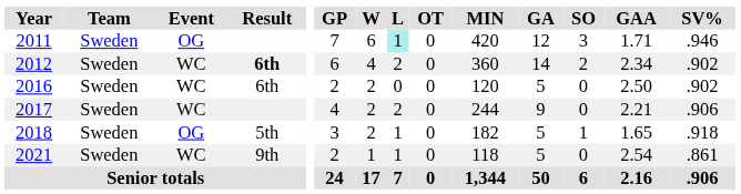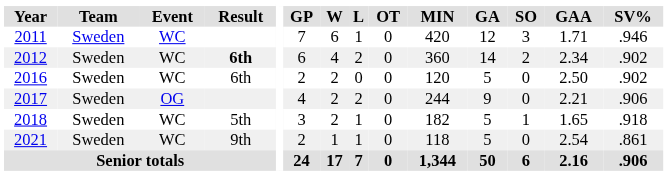 <table border="0" cellpadding="1" cellspacing="0" style="text-align:center; width:40em">
 <tr ALIGN="center" bgcolor="#e0e0e0">
 <th colspan="4" style="background:#fff;"></th>
 <th rowspan="99" style="background:#fff;"></th>
 </tr>
 <tr style="background:#e0e0e0; text-align:center;">
 <th>Year</th>
 <th>Team</th>
 <th>Event</th>
 <th>Result</th>
 <th rowspan="99" style="background:#fff;"></th>
 <th>GP</th>
 <th>W</th>
 <th>L</th>
 <th>OT</th>
 <th>MIN</th>
 <th>GA</th>
 <th>SO</th>
 <th>GAA</th>
 <th>SV%</th>
 </tr>
 <tr>
 <td><a href='#'>2011</a></td>
 <td><a href='#'>Sweden</a></td>
-<td><a href='#'>OG</a></td>
+<td><a href='#'>WC</a></td>
 <td></td>
 <td>7</td>
 <td>6</td>
-<td style="background: paleturquoise;">1</td>
+<td>1</td>
 <td>0</td>
 <td>420</td>
 <td>12</td>
 <td>3</td>
 <td>1.71</td>
 <td>.946</td>
 </tr>
 <tr style="background:#f0f0f0;">
 <td><a href='#'>2012</a></td>
 <td>Sweden</td>
 <td>WC</td>
 <td><strong>6th</strong></td>
 <td>6</td>
 <td>4</td>
 <td>2</td>
 <td>0</td>
 <td>360</td>
 <td>14</td>
 <td>2</td>
 <td>2.34</td>
 <td>.902</td>
 </tr>
 <tr>
 <td><a href='#'>2016</a></td>
 <td>Sweden</td>
 <td>WC</td>
 <td>6th</td>
 <td>2</td>
 <td>2</td>
 <td>0</td>
 <td>0</td>
 <td>120</td>
 <td>5</td>
 <td>0</td>
 <td>2.50</td>
 <td>.902</td>
 </tr>
 <tr style="background:#f0f0f0;">
 <td><a href='#'>2017</a></td>
 <td>Sweden</td>
-<td>WC</td>
+<td><a href='#'>OG</a></td>
 <td></td>
 <td>4</td>
 <td>2</td>
 <td>2</td>
 <td>0</td>
 <td>244</td>
 <td>9</td>
 <td>0</td>
 <td>2.21</td>
 <td>.906</td>
 </tr>
 <tr>
 <td><a href='#'>2018</a></td>
 <td>Sweden</td>
-<td><a href='#'>OG</a></td>
+<td>WC</td>
 <td>5th</td>
 <td>3</td>
 <td>2</td>
 <td>1</td>
 <td>0</td>
 <td>182</td>
 <td>5</td>
 <td>1</td>
 <td>1.65</td>
 <td>.918</td>
 </tr>
 <tr style="background:#f0f0f0;">
 <td><a href='#'>2021</a></td>
 <td>Sweden</td>
 <td>WC</td>
 <td>9th</td>
 <td>2</td>
 <td>1</td>
 <td>1</td>
 <td>0</td>
 <td>118</td>
 <td>5</td>
 <td>0</td>
 <td>2.54</td>
 <td>.861</td>
 </tr>
 <tr style="background:#e0e0e0;">
 <th colspan=4>Senior totals</th>
 <th>24</th>
 <th>17</th>
 <th>7</th>
 <th>0</th>
 <th>1,344</th>
 <th>50</th>
 <th>6</th>
 <th>2.16</th>
 <th>.906</th>
 </tr>
 </table>
